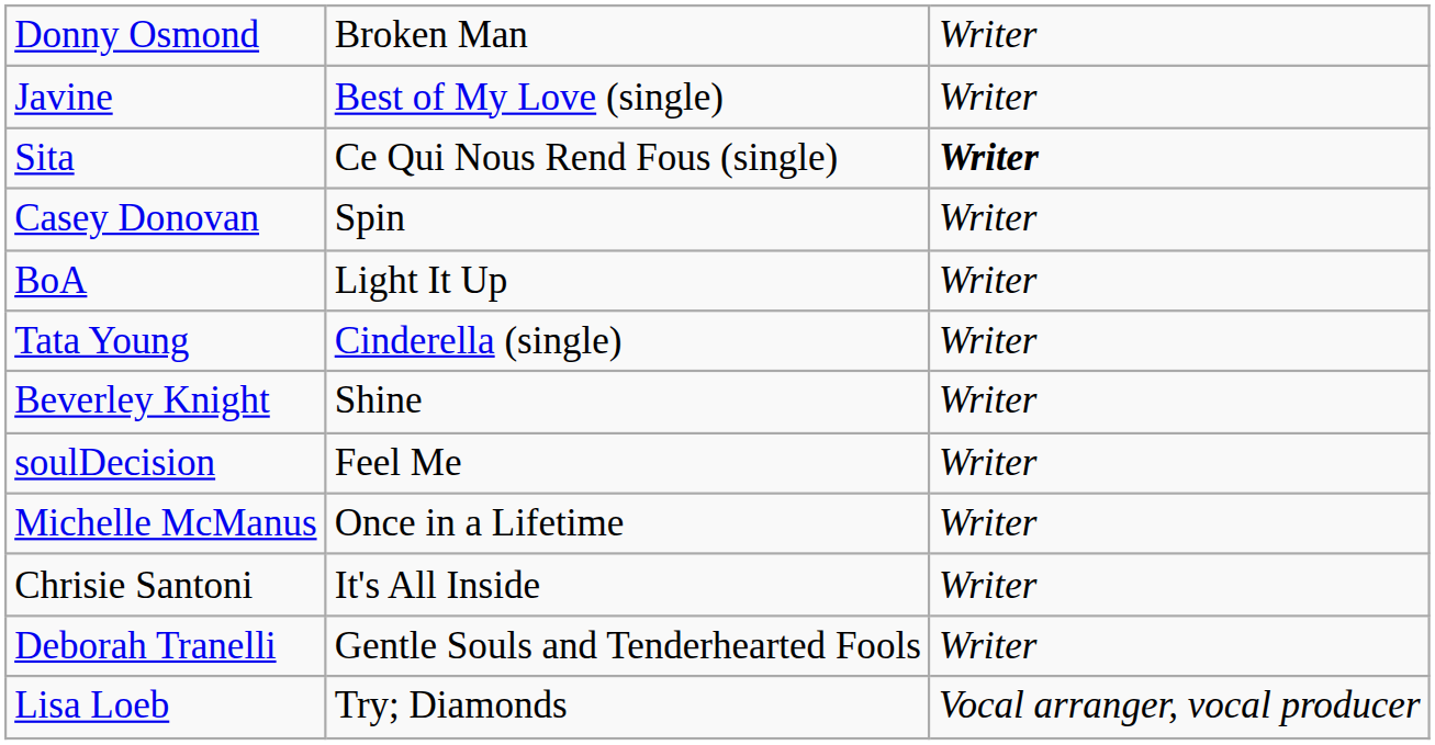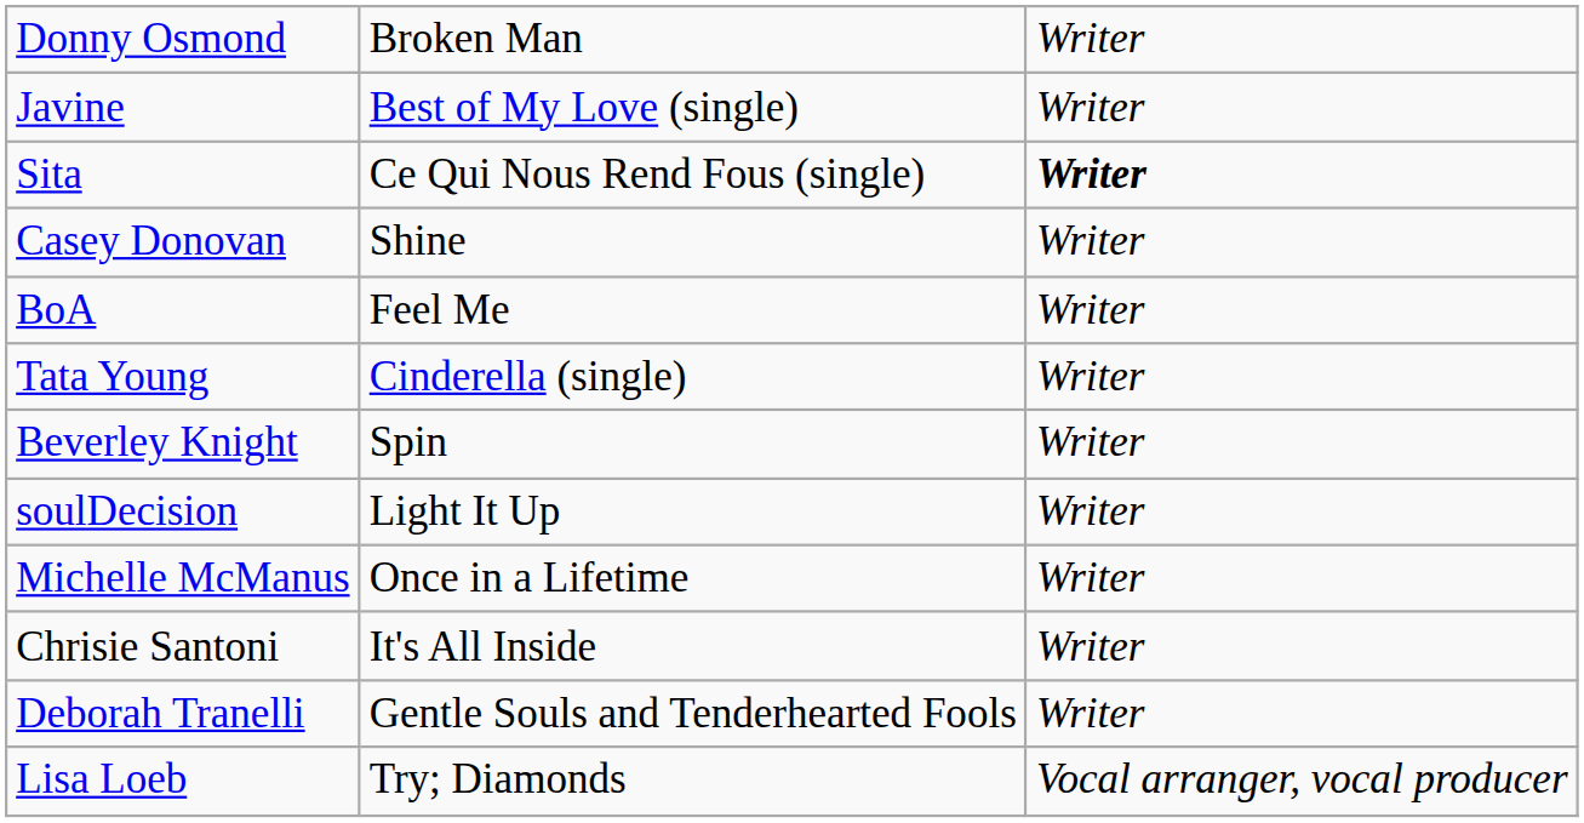 <table class="wikitable">
 <tr>
 <td><a href='#'>Donny Osmond</a></td>
 <td>Broken Man</td>
 <td><em>Writer</em></td>
 </tr>
 <tr>
 <td><a href='#'>Javine</a></td>
 <td><a href='#'>Best of My Love</a> (single)</td>
 <td><em>Writer</em></td>
 </tr>
 <tr>
 <td><a href='#'>Sita</a></td>
 <td>Ce Qui Nous Rend Fous (single)</td>
 <td><strong><em>Writer</em></strong></td>
 </tr>
 <tr>
 <td><a href='#'>Casey Donovan</a></td>
-<td>Spin</td>
+<td>Shine</td>
 <td><em>Writer</em></td>
 </tr>
 <tr>
 <td><a href='#'>BoA</a></td>
-<td>Light It Up</td>
+<td>Feel Me</td>
 <td><em>Writer</em></td>
 </tr>
 <tr>
 <td><a href='#'>Tata Young</a></td>
 <td><a href='#'>Cinderella</a> (single)</td>
 <td><em>Writer</em></td>
 </tr>
 <tr>
 <td><a href='#'>Beverley Knight</a></td>
-<td>Shine</td>
+<td>Spin</td>
 <td><em>Writer</em></td>
 </tr>
 <tr>
 <td><a href='#'>soulDecision</a></td>
-<td>Feel Me</td>
+<td>Light It Up</td>
 <td><em>Writer</em></td>
 </tr>
 <tr>
 <td><a href='#'>Michelle McManus</a></td>
 <td>Once in a Lifetime</td>
 <td><em>Writer</em></td>
 </tr>
 <tr>
 <td>Chrisie Santoni</td>
 <td>It's All Inside</td>
 <td><em>Writer</em></td>
 </tr>
 <tr>
 <td><a href='#'>Deborah Tranelli</a></td>
 <td>Gentle Souls and Tenderhearted Fools</td>
 <td><em>Writer</em></td>
 </tr>
 <tr>
 <td><a href='#'>Lisa Loeb</a></td>
 <td>Try; Diamonds</td>
 <td><em>Vocal arranger, vocal producer</em></td>
 </tr>
 </table>
